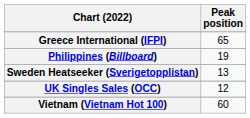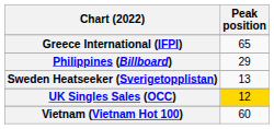 <table class="wikitable sortable plainrowheaders" style="text-align:center">
 <tr>
 <th scope="col">Chart (2022)</th>
 <th scope="col">Peak<br>position</th>
 </tr>
 <tr>
 </tr>
 <tr>
 </tr>
 <tr>
 <th scope="row">Greece International (<a href='#'>IFPI</a>)</th>
 <td>65</td>
 </tr>
 <tr>
 </tr>
 <tr>
 <th scope="row"><a href='#'>Philippines</a> (<em><a href='#'>Billboard</a></em>)</th>
-<td>19</td>
+<td>29</td>
 </tr>
 <tr>
 </tr>
 <tr>
 <th scope="row">Sweden Heatseeker (<a href='#'>Sverigetopplistan</a>)</th>
 <td>13</td>
 </tr>
 <tr>
 </tr>
 <tr>
 </tr>
 <tr>
 <th scope="row"><a href='#'>UK Singles Sales</a> (<a href='#'>OCC</a>)</th>
-<td>12</td>
+<td style="background: gold;">12</td>
 </tr>
 <tr>
 </tr>
 <tr>
 <th scope="row">Vietnam (<a href='#'>Vietnam Hot 100</a>)</th>
 <td>60</td>
 </tr>
 </table>
